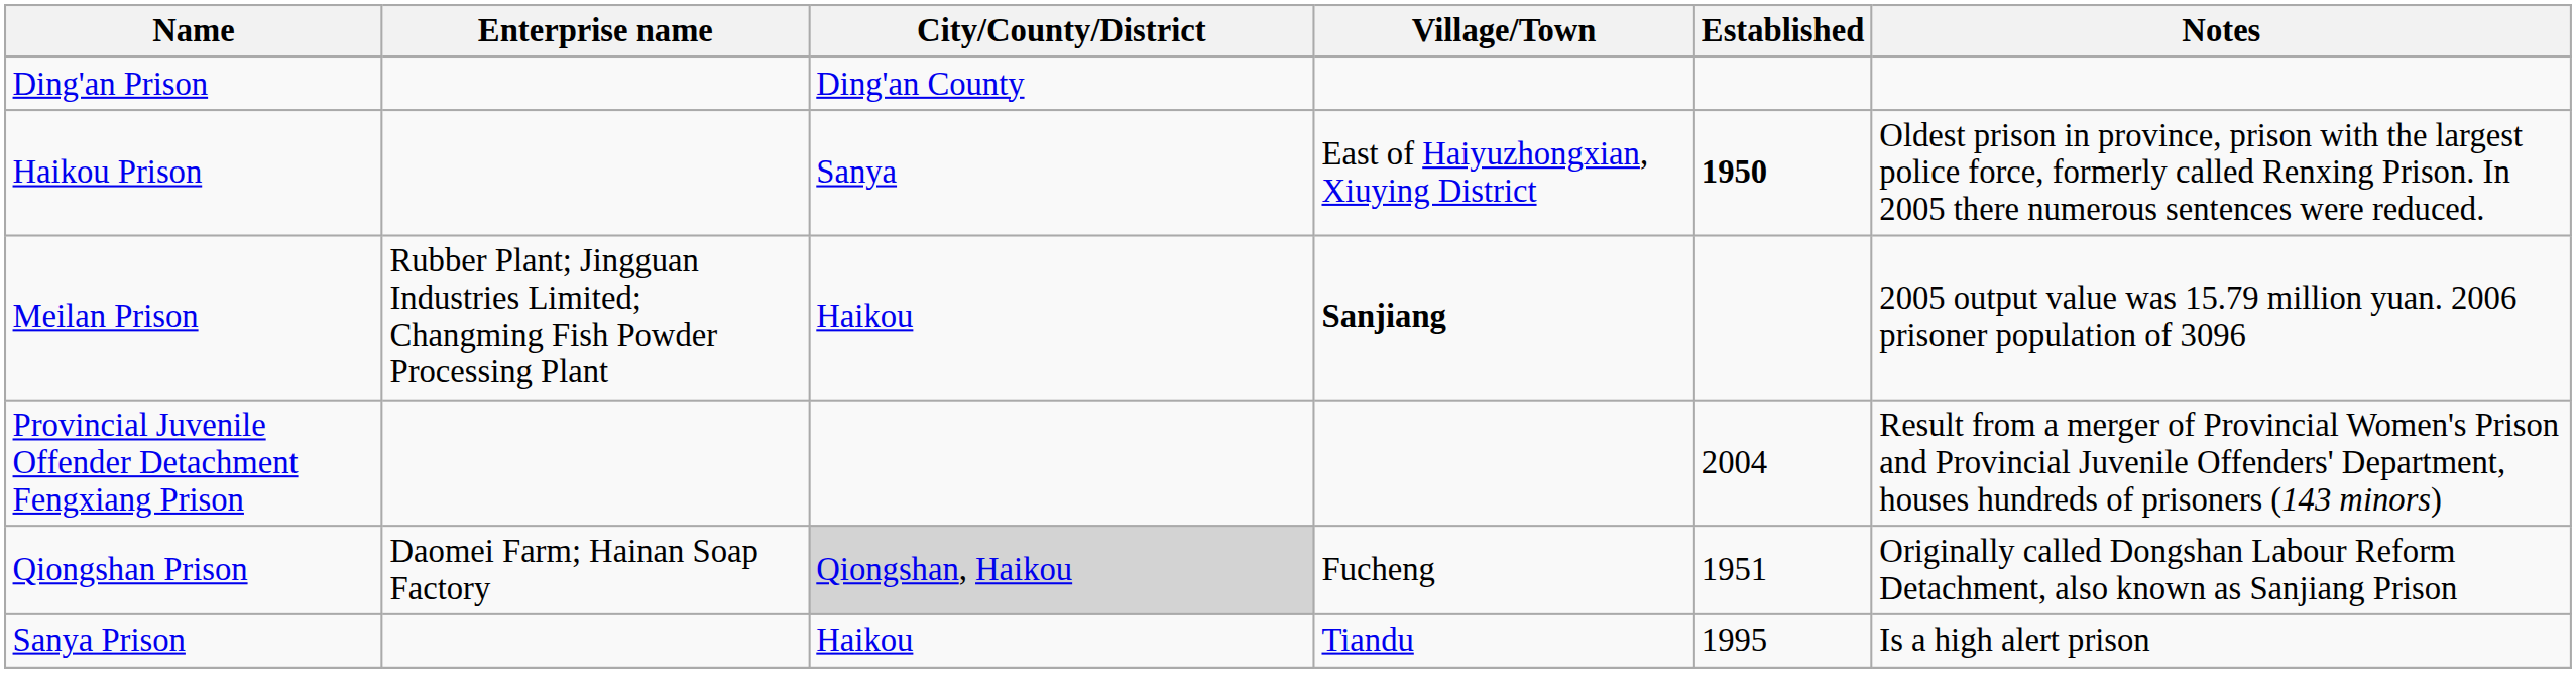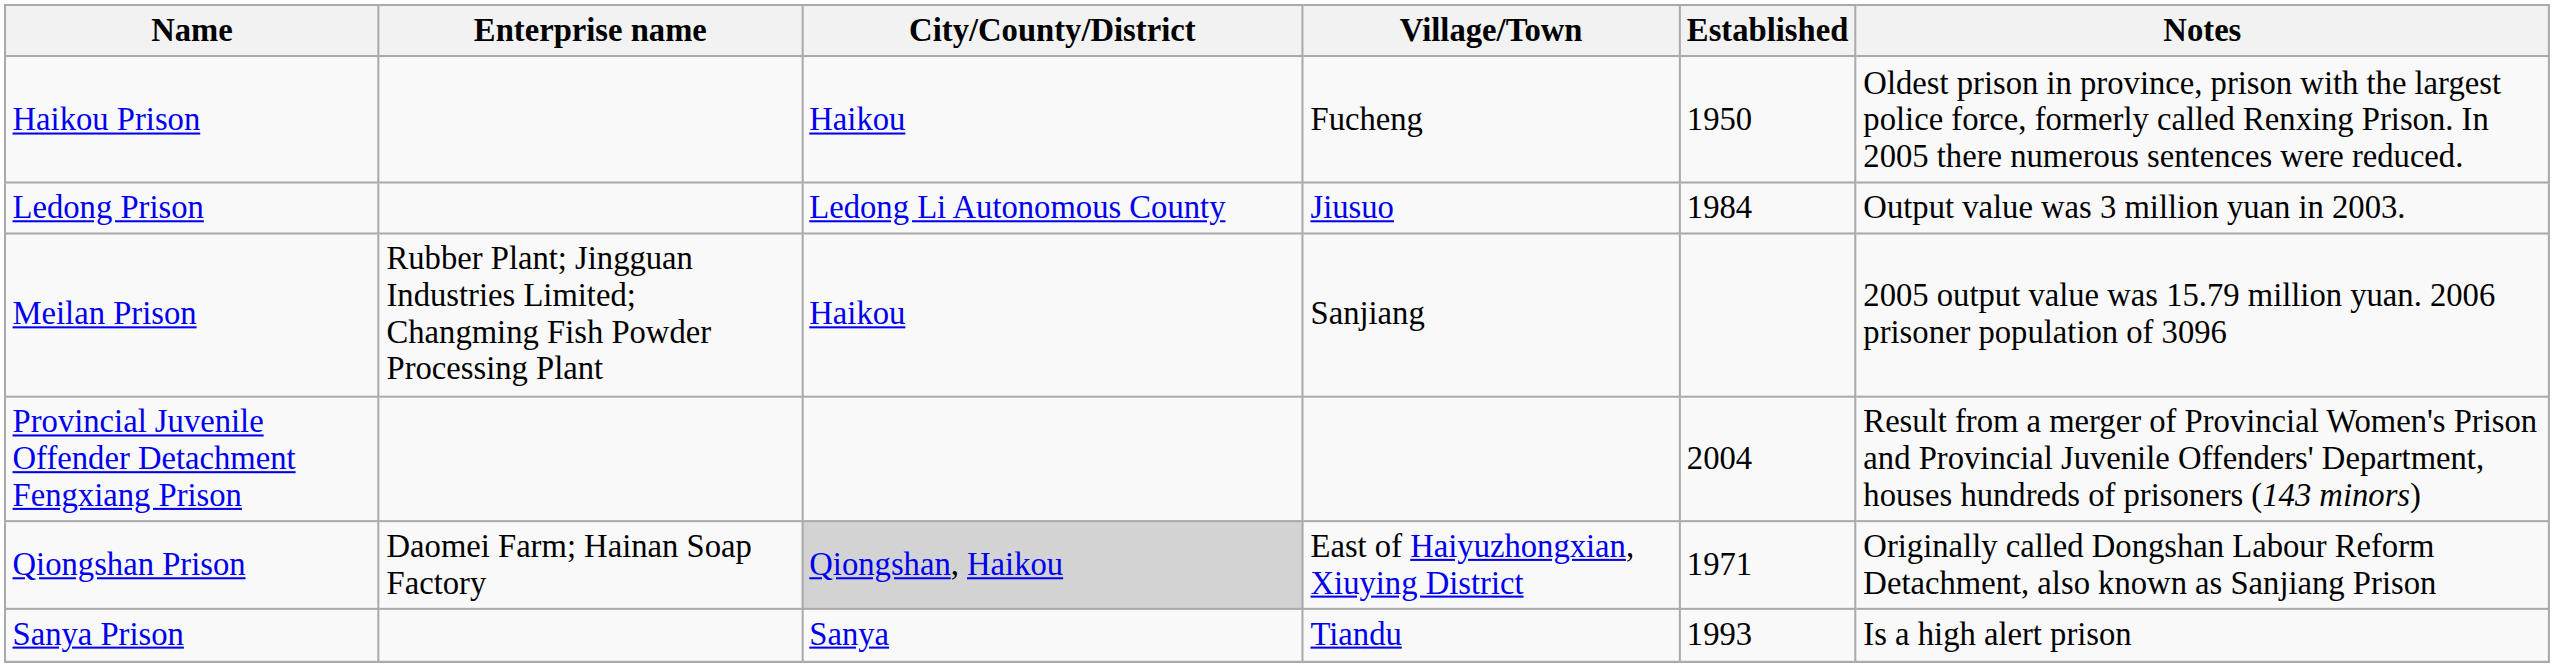 <table class="wikitable">
 <tr>
 <th width=15%>Name</th>
 <th width=17%>Enterprise name</th>
 <th width=20%>City/County/District</th>
 <th width=15%>Village/Town</th>
 <th width=5%>Established</th>
 <th width=28%>Notes</th>
 </tr>
 <tr>
-<td><a href='#'>Ding'an Prison</a></td>
+<td><a href='#'>Haikou Prison</a></td>
 <td></td>
-<td><a href='#'>Ding'an County</a></td>
-<td></td>
-<td></td>
-<td></td>
+<td><a href='#'>Haikou</a></td>
+<td>Fucheng</td>
+<td>1950</td>
+<td>Oldest prison in province, prison with the largest police force, formerly called Renxing Prison. In 2005 there numerous sentences were reduced.</td>
 </tr>
 <tr>
-<td><a href='#'>Haikou Prison</a></td>
+<td><a href='#'>Ledong Prison</a></td>
 <td></td>
-<td><a href='#'>Sanya</a></td>
-<td>East of <a href='#'>Haiyuzhongxian</a>, <a href='#'>Xiuying District</a></td>
-<td><strong>1950</strong></td>
-<td>Oldest prison in province, prison with the largest police force, formerly called Renxing Prison. In 2005 there numerous sentences were reduced.</td>
+<td><a href='#'>Ledong Li Autonomous County</a></td>
+<td><a href='#'>Jiusuo</a></td>
+<td>1984</td>
+<td>Output value was 3 million yuan in 2003.</td>
 </tr>
 <tr>
 <td><a href='#'>Meilan Prison</a></td>
 <td>Rubber Plant; Jingguan Industries Limited; Changming Fish Powder Processing Plant</td>
 <td><a href='#'>Haikou</a></td>
-<td><strong>Sanjiang</strong></td>
+<td>Sanjiang</td>
 <td></td>
 <td>2005 output value was 15.79 million yuan. 2006 prisoner population of 3096</td>
 </tr>
 <tr>
 <td><a href='#'>Provincial Juvenile Offender Detachment Fengxiang Prison</a></td>
 <td></td>
 <td></td>
 <td></td>
 <td>2004</td>
 <td>Result from a merger of Provincial Women's Prison and Provincial Juvenile Offenders' Department, houses hundreds of prisoners (<em>143 minors</em>)</td>
 </tr>
 <tr>
 <td><a href='#'>Qiongshan Prison</a></td>
 <td>Daomei Farm; Hainan Soap Factory</td>
 <td style="background: lightgrey;"><a href='#'>Qiongshan</a>, <a href='#'>Haikou</a></td>
-<td>Fucheng</td>
-<td>1951</td>
+<td>East of <a href='#'>Haiyuzhongxian</a>, <a href='#'>Xiuying District</a></td>
+<td>1971</td>
 <td>Originally called Dongshan Labour Reform Detachment, also known as Sanjiang Prison</td>
 </tr>
 <tr>
 <td><a href='#'>Sanya Prison</a></td>
 <td></td>
-<td><a href='#'>Haikou</a></td>
+<td><a href='#'>Sanya</a></td>
 <td><a href='#'>Tiandu</a></td>
-<td>1995</td>
+<td>1993</td>
 <td>Is a high alert prison</td>
 </tr>
 <tr>
 </tr>
 </table>
